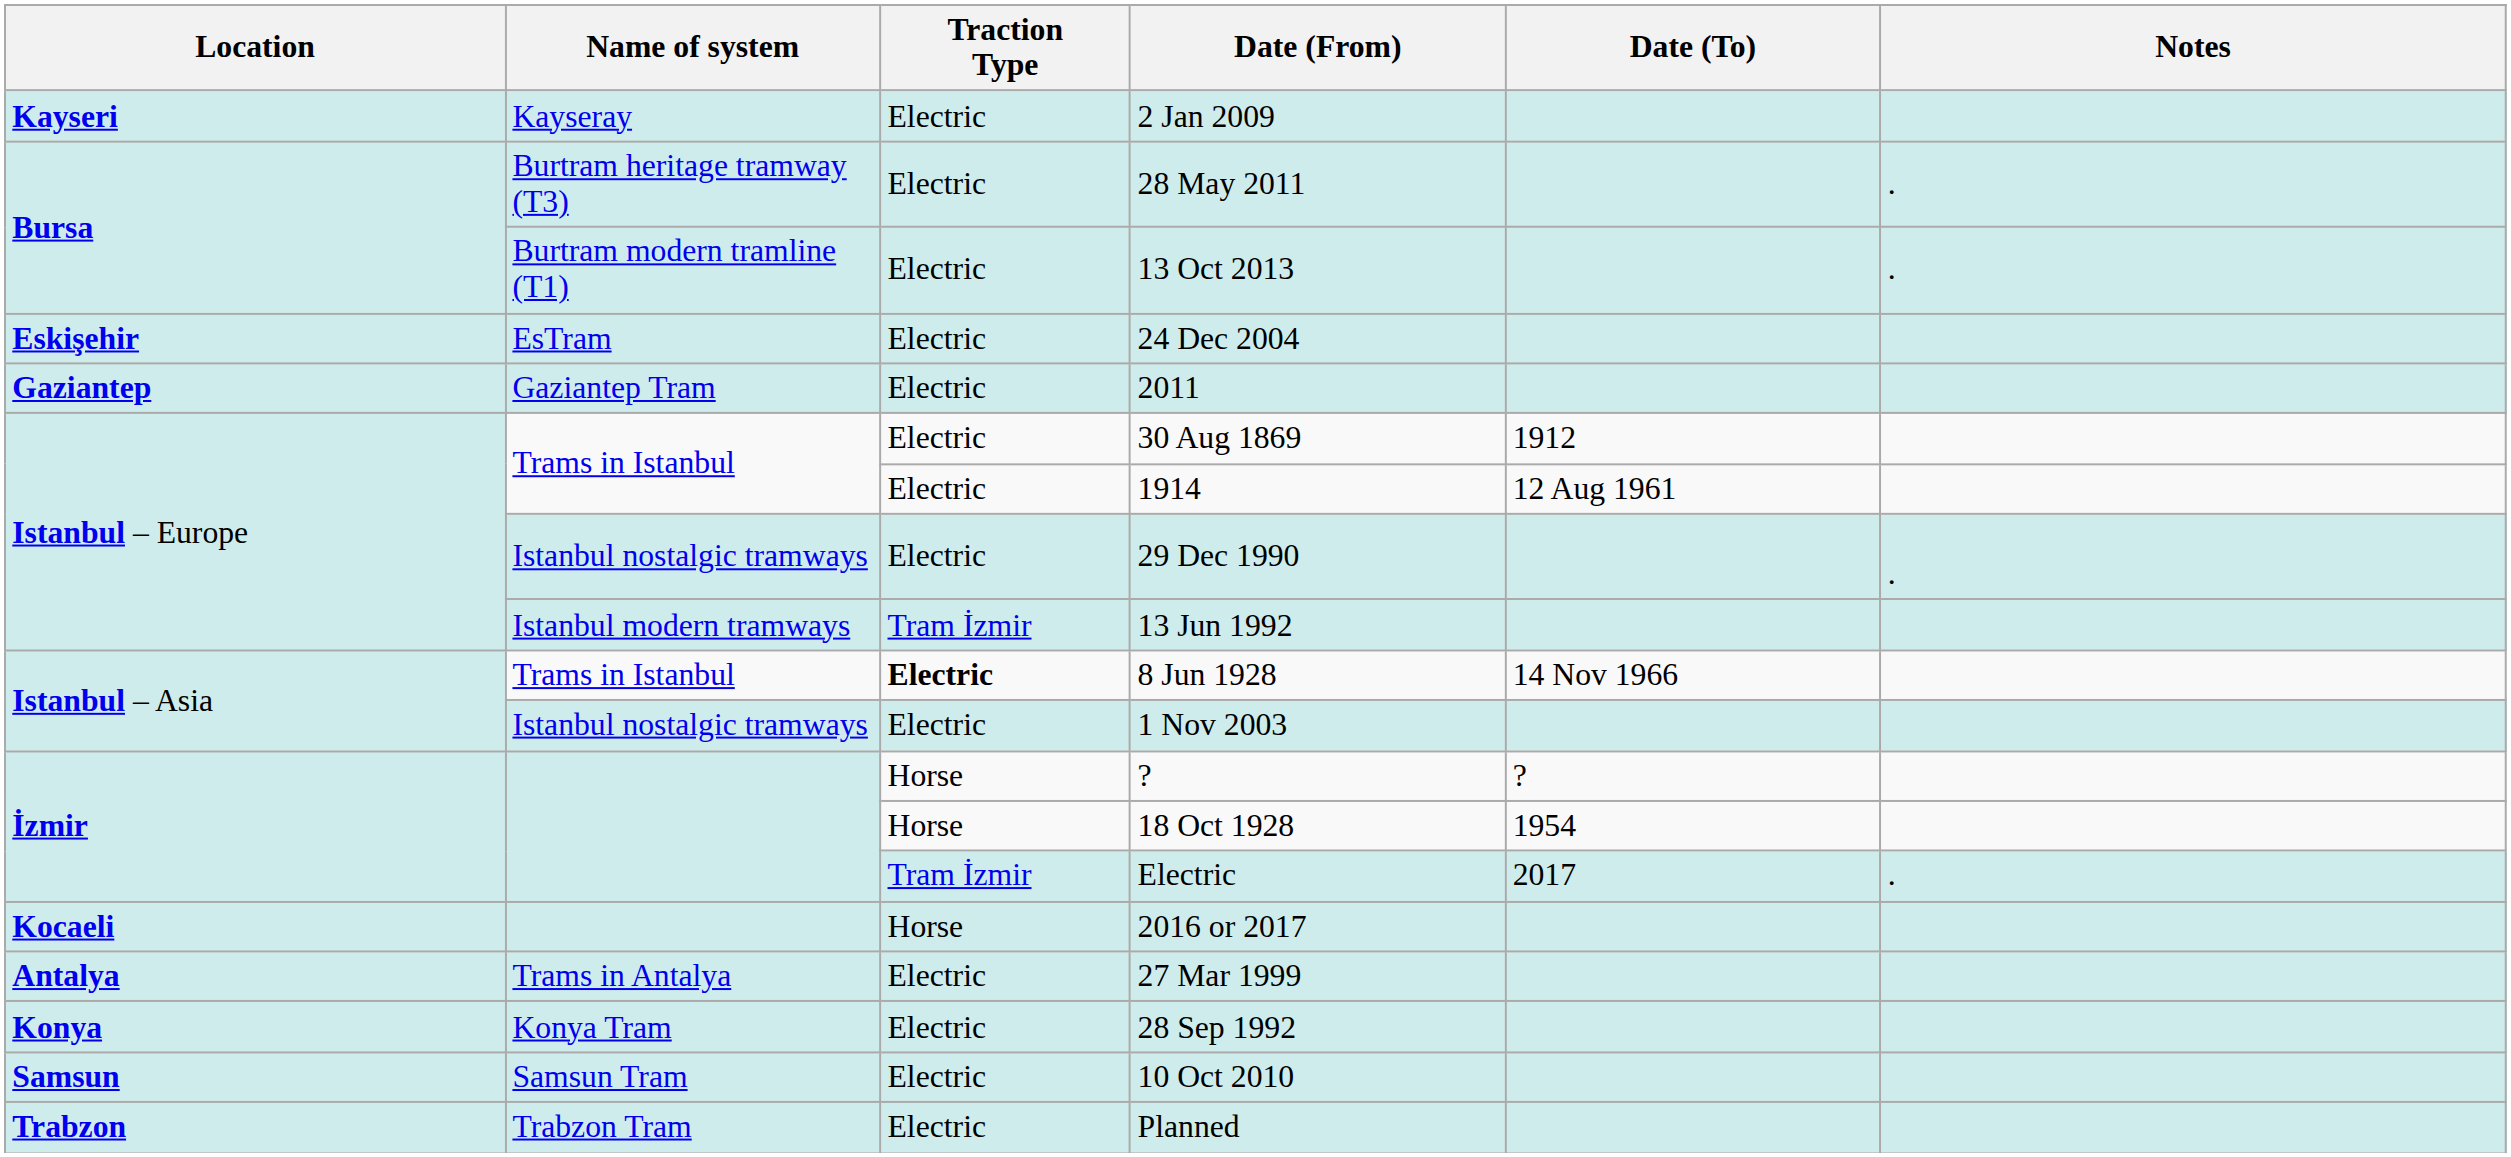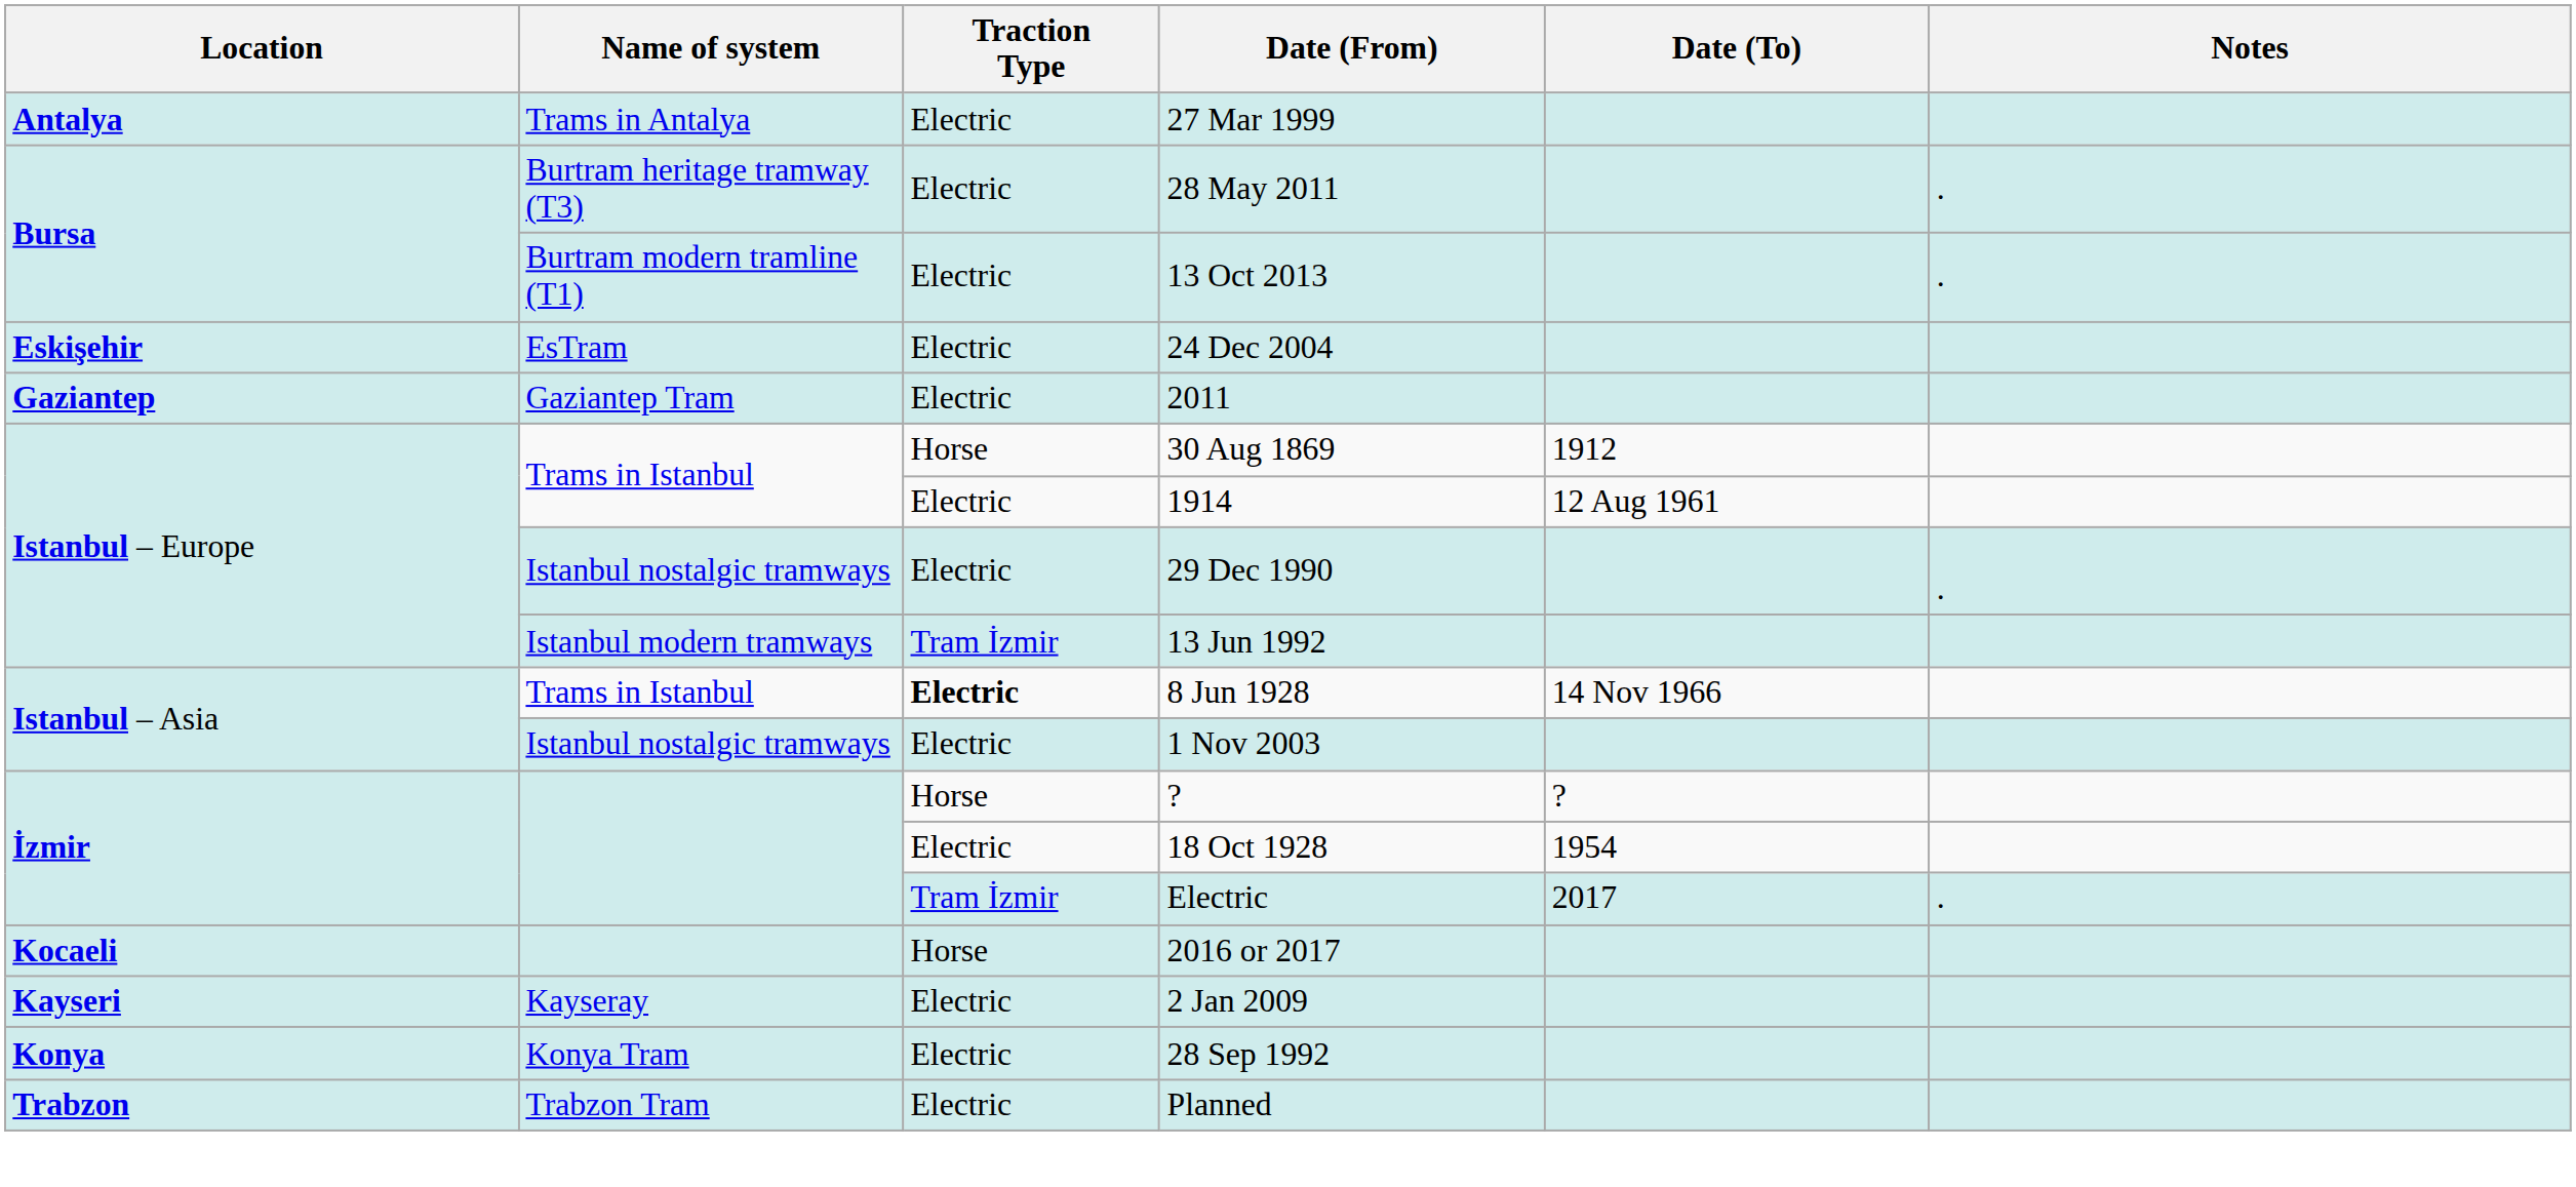 <table class="wikitable" width=100%>
 <tr>
 <th width=20%>Location</th>
 <th width=15%>Name of system</th>
 <th width=10%>Traction<br>Type</th>
 <th width=15%>Date (From)</th>
 <th width=15%>Date (To)</th>
 <th width=25%>Notes</th>
 </tr>
 <tr style="background:#CFECEC">
-<td><strong><a href='#'>Kayseri</a></strong></td>
-<td><a href='#'>Kayseray</a></td>
+<td><strong><a href='#'>Antalya</a></strong></td>
+<td><a href='#'>Trams in Antalya</a></td>
 <td>Electric</td>
-<td>2 Jan 2009</td>
+<td>27 Mar 1999</td>
 <td></td>
 <td> </td>
 </tr>
 <tr>
 <td rowspan="2" style="background:#CFECEC"><strong><a href='#'>Bursa</a></strong></td>
 <td style="background:#CFECEC"><a href='#'>Burtram heritage tramway (T3)</a></td>
 <td style="background:#CFECEC">Electric</td>
 <td style="background:#CFECEC">28 May 2011</td>
 <td style="background:#CFECEC"></td>
 <td style="background:#CFECEC">.</td>
 </tr>
 <tr>
 <td style="background:#CFECEC"><a href='#'>Burtram modern tramline (T1)</a></td>
 <td style="background:#CFECEC">Electric</td>
 <td style="background:#CFECEC">13 Oct 2013</td>
 <td style="background:#CFECEC"></td>
 <td style="background:#CFECEC">.</td>
 </tr>
 <tr style="background:#CFECEC">
 <td><strong><a href='#'>Eskişehir</a></strong></td>
 <td><a href='#'>EsTram</a></td>
 <td>Electric</td>
 <td>24 Dec 2004</td>
 <td></td>
 <td> </td>
 </tr>
 <tr style="background:#CFECEC">
 <td><strong><a href='#'>Gaziantep</a></strong></td>
 <td><a href='#'>Gaziantep Tram</a></td>
 <td>Electric</td>
 <td>2011</td>
 <td></td>
 <td> </td>
 </tr>
 <tr>
 <td style="background:#CFECEC" rowspan="4"><strong><a href='#'>Istanbul</a></strong> – Europe</td>
 <td rowspan="2"><a href='#'>Trams in Istanbul</a></td>
-<td>Electric</td>
+<td>Horse</td>
 <td>30 Aug 1869</td>
 <td>1912</td>
 <td> </td>
 </tr>
 <tr>
 <td>Electric</td>
 <td>1914</td>
 <td>12 Aug 1961</td>
 <td></td>
 </tr>
 <tr>
 <td style="background:#CFECEC"><a href='#'>Istanbul nostalgic tramways</a></td>
 <td style="background:#CFECEC">Electric</td>
 <td style="background:#CFECEC">29 Dec 1990</td>
 <td style="background:#CFECEC"></td>
 <td style="background:#CFECEC"><br>.</td>
 </tr>
 <tr>
 <td style="background:#CFECEC"><a href='#'>Istanbul modern tramways</a></td>
 <td style="background:#CFECEC"><a href='#'>Tram İzmir</a></td>
 <td style="background:#CFECEC">13 Jun 1992</td>
 <td style="background:#CFECEC"></td>
 <td style="background:#CFECEC"></td>
 </tr>
 <tr>
 <td style="background:#CFECEC" rowspan="2"><strong><a href='#'>Istanbul</a></strong> – Asia</td>
 <td><a href='#'>Trams in Istanbul</a></td>
 <td><strong>Electric</strong></td>
 <td>8 Jun 1928</td>
 <td>14 Nov 1966</td>
 <td></td>
 </tr>
 <tr>
 <td style="background:#CFECEC"><a href='#'>Istanbul nostalgic tramways</a></td>
 <td style="background:#CFECEC">Electric</td>
 <td style="background:#CFECEC">1 Nov 2003</td>
 <td style="background:#CFECEC"></td>
 <td style="background:#CFECEC"></td>
 </tr>
 <tr>
 <td style="background:#CFECEC" rowspan="3"><strong><a href='#'>İzmir</a></strong></td>
 <td style="background:#CFECEC" rowspan="3"> </td>
 <td>Horse</td>
 <td>?</td>
 <td>?</td>
 <td> </td>
 </tr>
 <tr>
-<td>Horse</td>
+<td>Electric</td>
 <td>18 Oct 1928</td>
 <td>1954</td>
 <td></td>
 </tr>
 <tr>
 <td style="background:#CFECEC"><a href='#'>Tram İzmir</a></td>
 <td style="background:#CFECEC">Electric</td>
 <td style="background:#CFECEC">2017</td>
 <td style="background:#CFECEC">.</td>
 </tr>
 <tr style="background:#CFECEC">
 <td><strong><a href='#'>Kocaeli</a></strong></td>
 <td></td>
 <td>Horse</td>
 <td>2016 or 2017</td>
 <td></td>
 <td></td>
 </tr>
 <tr style="background:#CFECEC">
-<td><strong><a href='#'>Antalya</a></strong></td>
-<td><a href='#'>Trams in Antalya</a></td>
+<td><strong><a href='#'>Kayseri</a></strong></td>
+<td><a href='#'>Kayseray</a></td>
 <td>Electric</td>
-<td>27 Mar 1999</td>
+<td>2 Jan 2009</td>
 <td></td>
 <td> </td>
 </tr>
 <tr style="background:#CFECEC">
 <td><strong><a href='#'>Konya</a></strong></td>
 <td><a href='#'>Konya Tram</a></td>
 <td>Electric</td>
 <td>28 Sep 1992</td>
 <td></td>
 <td> </td>
 </tr>
 <tr style="background:#CFECEC">
-<td><strong><a href='#'>Samsun</a></strong></td>
-<td><a href='#'>Samsun Tram</a></td>
-<td>Electric</td>
-<td>10 Oct 2010</td>
-<td></td>
-<td> </td>
-</tr>
-<tr style="background:#CFECEC">
 <td><strong><a href='#'>Trabzon</a></strong></td>
 <td><a href='#'>Trabzon Tram</a></td>
 <td>Electric</td>
 <td>Planned</td>
 <td></td>
 <td></td>
 </tr>
 </table>
